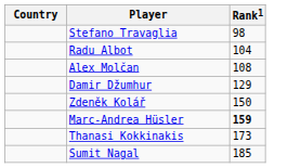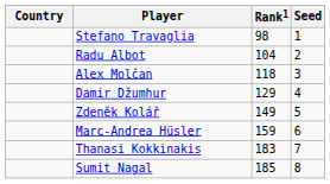 <table class="sortable wikitable">
 <tr>
 <th width="70">Country</th>
 <th width="195">Player</th>
 <th>Rank<sup>1</sup></th>
+<th>Seed</th>
 </tr>
 <tr>
 <td></td>
 <td><a href='#'>Stefano Travaglia</a></td>
 <td>98</td>
+<td>1</td>
 </tr>
 <tr>
 <td></td>
 <td><a href='#'>Radu Albot</a></td>
 <td>104</td>
+<td>2</td>
 </tr>
 <tr>
 <td></td>
 <td><a href='#'>Alex Molčan</a></td>
-<td>108</td>
+<td>118</td>
+<td>3</td>
 </tr>
 <tr>
 <td></td>
 <td><a href='#'>Damir Džumhur</a></td>
 <td>129</td>
+<td>4</td>
 </tr>
 <tr>
 <td></td>
 <td><a href='#'>Zdeněk Kolář</a></td>
-<td>150</td>
+<td>149</td>
+<td>5</td>
 </tr>
 <tr>
 <td></td>
 <td><a href='#'>Marc-Andrea Hüsler</a></td>
-<td><strong>159</strong></td>
+<td>159</td>
+<td>6</td>
 </tr>
 <tr>
 <td></td>
 <td><a href='#'>Thanasi Kokkinakis</a></td>
-<td>173</td>
+<td>183</td>
+<td>7</td>
 </tr>
 <tr>
 <td></td>
 <td><a href='#'>Sumit Nagal</a></td>
 <td>185</td>
+<td>8</td>
 </tr>
 </table>
